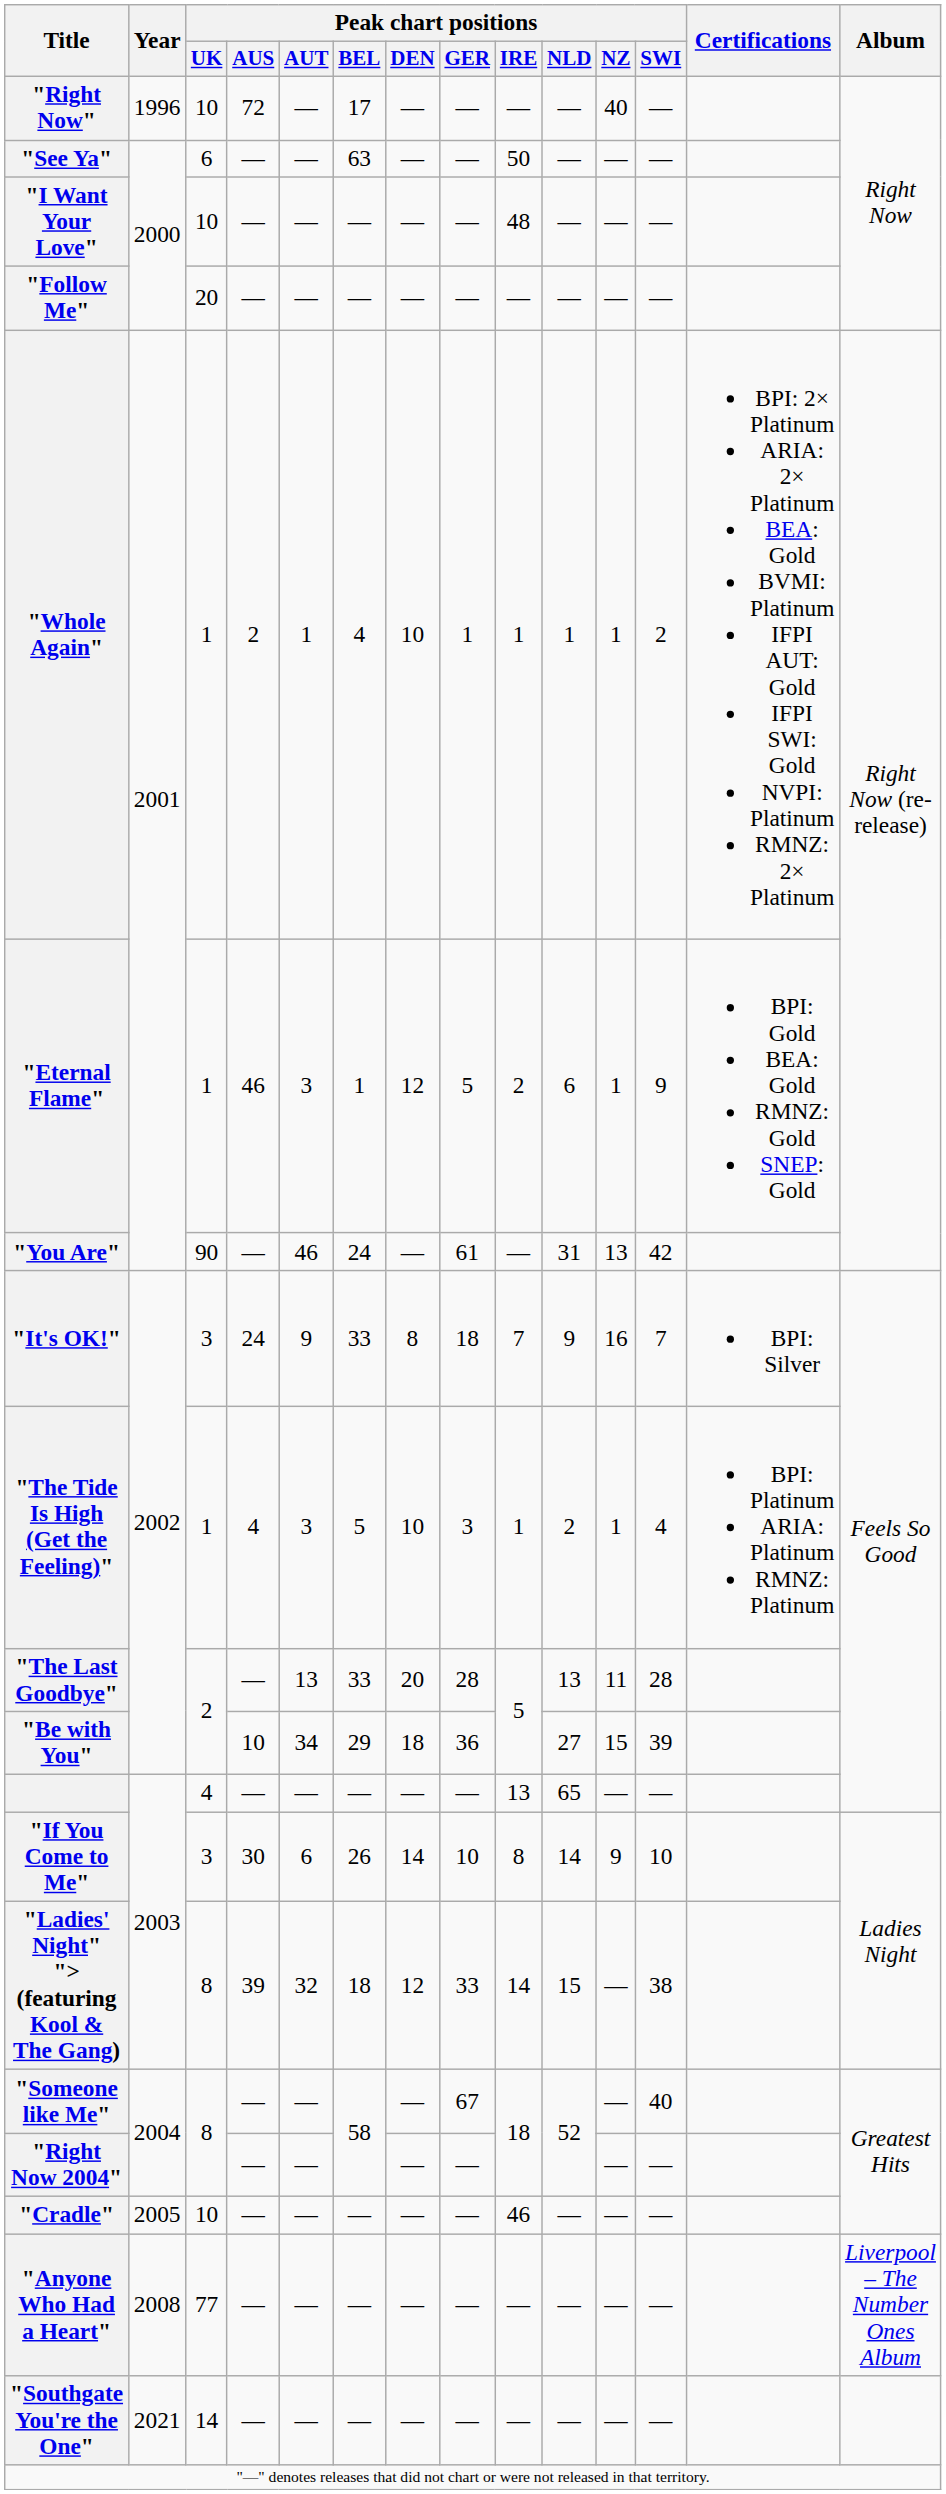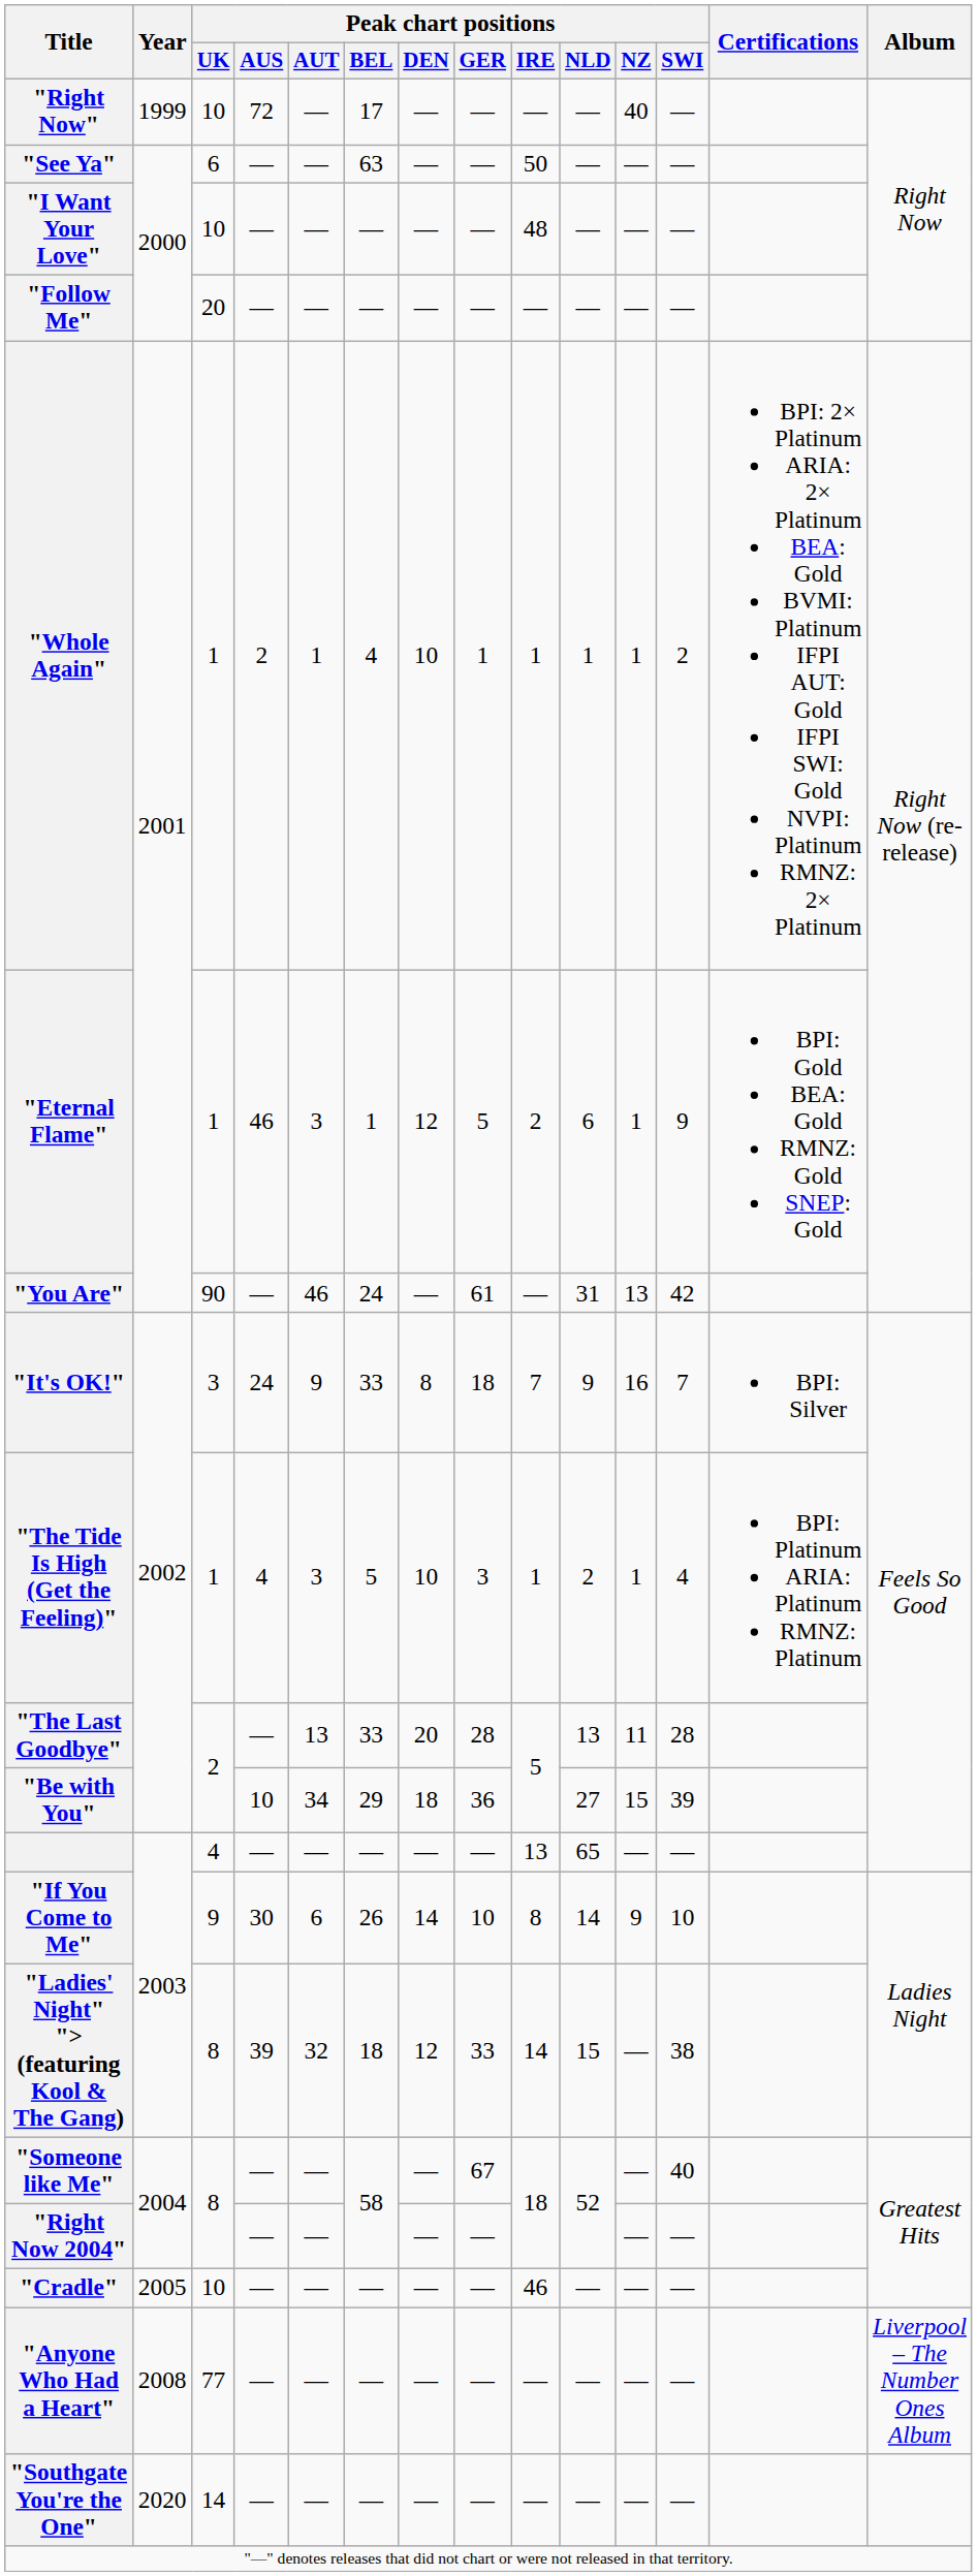 <table class="wikitable plainrowheaders" style="text-align:center;" border="1">
 <tr>
 <th scope="col" rowspan="2" style="width:18em;">Title</th>
 <th scope="col" rowspan="2">Year</th>
 <th scope="col" colspan="10">Peak chart positions</th>
 <th scope="col" rowspan="2" style="width:13em;"><a href='#'>Certifications</a></th>
 <th scope="col" rowspan="2">Album</th>
 </tr>
 <tr>
 <th scope="col" style="width:2.5em;font-size:90%;"><a href='#'>UK</a><br></th>
 <th scope="col" style="width:2.5em;font-size:90%;"><a href='#'>AUS</a><br></th>
 <th scope="col" style="width:2.5em;font-size:90%;"><a href='#'>AUT</a><br></th>
 <th scope="col" style="width:2.5em;font-size:90%;"><a href='#'>BEL</a><br></th>
 <th scope="col" style="width:2.5em;font-size:90%;"><a href='#'>DEN</a><br></th>
 <th scope="col" style="width:2.5em;font-size:90%;"><a href='#'>GER</a><br></th>
 <th scope="col" style="width:2.5em;font-size:90%;"><a href='#'>IRE</a><br></th>
 <th scope="col" style="width:2.5em;font-size:90%;"><a href='#'>NLD</a><br></th>
 <th scope="col" style="width:2.5em;font-size:90%;"><a href='#'>NZ</a><br></th>
 <th scope="col" style="width:2.5em;font-size:90%;"><a href='#'>SWI</a><br></th>
 </tr>
 <tr>
 <th scope="row">"<a href='#'>Right Now</a>"</th>
-<td>1996</td>
+<td>1999</td>
 <td>10</td>
 <td>72</td>
 <td>—</td>
 <td>17</td>
 <td>—</td>
 <td>—</td>
 <td>—</td>
 <td>—</td>
 <td>40</td>
 <td>—</td>
 <td></td>
 <td rowspan="4"><em>Right Now</em></td>
 </tr>
 <tr>
 <th scope="row">"<a href='#'>See Ya</a>"</th>
 <td rowspan="3">2000</td>
 <td>6</td>
 <td>—</td>
 <td>—</td>
 <td>63</td>
 <td>—</td>
 <td>—</td>
 <td>50</td>
 <td>—</td>
 <td>—</td>
 <td>—</td>
 <td></td>
 </tr>
 <tr>
 <th scope="row">"<a href='#'>I Want Your Love</a>"</th>
 <td>10</td>
 <td>—</td>
 <td>—</td>
 <td>—</td>
 <td>—</td>
 <td>—</td>
 <td>48</td>
 <td>—</td>
 <td>—</td>
 <td>—</td>
 <td></td>
 </tr>
 <tr>
 <th scope="row">"<a href='#'>Follow Me</a>"</th>
 <td>20</td>
 <td>—</td>
 <td>—</td>
 <td>—</td>
 <td>—</td>
 <td>—</td>
 <td>—</td>
 <td>—</td>
 <td>—</td>
 <td>—</td>
 <td></td>
 </tr>
 <tr>
 <th scope="row">"<a href='#'>Whole Again</a>"</th>
 <td rowspan="3">2001</td>
 <td>1</td>
 <td>2</td>
 <td>1</td>
 <td>4</td>
 <td>10</td>
 <td>1</td>
 <td>1</td>
 <td>1</td>
 <td>1</td>
 <td>2</td>
 <td><br><ul><li>BPI: 2× Platinum</li><li>ARIA: 2× Platinum</li><li><a href='#'>BEA</a>: Gold</li><li>BVMI: Platinum</li><li>IFPI AUT: Gold</li><li>IFPI SWI: Gold</li><li>NVPI: Platinum</li><li>RMNZ: 2× Platinum</li></ul></td>
 <td rowspan="3"><em>Right Now</em> (re-release)</td>
 </tr>
 <tr>
 <th scope="row">"<a href='#'>Eternal Flame</a>"</th>
 <td>1</td>
 <td>46</td>
 <td>3</td>
 <td>1</td>
 <td>12</td>
 <td>5</td>
 <td>2</td>
 <td>6</td>
 <td>1</td>
 <td>9</td>
 <td><br><ul><li>BPI: Gold</li><li>BEA: Gold</li><li>RMNZ: Gold</li><li><a href='#'>SNEP</a>: Gold</li></ul></td>
 </tr>
 <tr>
 <th scope="row">"<a href='#'>You Are</a>"</th>
 <td>90</td>
 <td>—</td>
 <td>46</td>
 <td>24</td>
 <td>—</td>
 <td>61</td>
 <td>—</td>
 <td>31</td>
 <td>13</td>
 <td>42</td>
 <td></td>
 </tr>
 <tr>
 <th scope="row">"<a href='#'>It's OK!</a>"</th>
 <td rowspan="4">2002</td>
 <td>3</td>
 <td>24</td>
 <td>9</td>
 <td>33</td>
 <td>8</td>
 <td>18</td>
 <td>7</td>
 <td>9</td>
 <td>16</td>
 <td>7</td>
 <td><br><ul><li>BPI: Silver</li></ul></td>
 <td rowspan="5"><em>Feels So Good</em></td>
 </tr>
 <tr>
 <th scope="row">"<a href='#'>The Tide Is High (Get the Feeling)</a>"</th>
 <td>1</td>
 <td>4</td>
 <td>3</td>
 <td>5</td>
 <td>10</td>
 <td>3</td>
 <td>1</td>
 <td>2</td>
 <td>1</td>
 <td>4</td>
 <td><br><ul><li>BPI: Platinum</li><li>ARIA: Platinum</li><li>RMNZ: Platinum</li></ul></td>
 </tr>
 <tr>
 <th scope="row">"<a href='#'>The Last Goodbye</a>"</th>
 <td rowspan="2">2</td>
 <td>—</td>
 <td>13</td>
 <td>33</td>
 <td>20</td>
 <td>28</td>
 <td rowspan="2">5</td>
 <td>13</td>
 <td>11</td>
 <td>28</td>
 <td></td>
 </tr>
 <tr>
 <th scope="row">"<a href='#'>Be with You</a>"</th>
 <td>10</td>
 <td>34</td>
 <td>29</td>
 <td>18</td>
 <td>36</td>
 <td>27</td>
 <td>15</td>
 <td>39</td>
 <td></td>
 </tr>
 <tr>
 <th scope="row"></th>
 <td rowspan="3">2003</td>
 <td>4</td>
 <td>—</td>
 <td>—</td>
 <td>—</td>
 <td>—</td>
 <td>—</td>
 <td>13</td>
 <td>65</td>
 <td>—</td>
 <td>—</td>
 <td></td>
 </tr>
 <tr>
 <th scope="row">"<a href='#'>If You Come to Me</a>"</th>
-<td>3</td>
+<td>9</td>
 <td>30</td>
 <td>6</td>
 <td>26</td>
 <td>14</td>
 <td>10</td>
 <td>8</td>
 <td>14</td>
 <td>9</td>
 <td>10</td>
 <td></td>
 <td rowspan="2"><em>Ladies Night</em></td>
 </tr>
 <tr>
 <th scope="row">"<a href='#'>Ladies' Night</a>"<br><span>">(featuring <a href='#'>Kool & The Gang</a>)</span></th>
 <td>8</td>
 <td>39</td>
 <td>32</td>
 <td>18</td>
 <td>12</td>
 <td>33</td>
 <td>14</td>
 <td>15</td>
 <td>—</td>
 <td>38</td>
 <td></td>
 </tr>
 <tr>
 <th scope="row">"<a href='#'>Someone like Me</a>"</th>
 <td rowspan="2">2004</td>
 <td rowspan="2">8</td>
 <td>—</td>
 <td>—</td>
 <td rowspan="2">58</td>
 <td>—</td>
 <td>67</td>
 <td rowspan="2">18</td>
 <td rowspan="2">52</td>
 <td>—</td>
 <td>40</td>
 <td></td>
 <td rowspan="3"><em>Greatest Hits</em></td>
 </tr>
 <tr>
 <th scope="row">"<a href='#'>Right Now 2004</a>"</th>
 <td>—</td>
 <td>—</td>
 <td>—</td>
 <td>—</td>
 <td>—</td>
 <td>—</td>
 <td></td>
 </tr>
 <tr>
 <th scope="row">"<a href='#'>Cradle</a>"</th>
 <td>2005</td>
 <td>10</td>
 <td>—</td>
 <td>—</td>
 <td>—</td>
 <td>—</td>
 <td>—</td>
 <td>46</td>
 <td>—</td>
 <td>—</td>
 <td>—</td>
 <td></td>
 </tr>
 <tr>
 <th scope="row">"<a href='#'>Anyone Who Had a Heart</a>"</th>
 <td>2008</td>
 <td>77</td>
 <td>—</td>
 <td>—</td>
 <td>—</td>
 <td>—</td>
 <td>—</td>
 <td>—</td>
 <td>—</td>
 <td>—</td>
 <td>—</td>
 <td></td>
 <td><em><a href='#'>Liverpool – The Number Ones Album</a></em></td>
 </tr>
 <tr>
 <th scope="row">"<a href='#'>Southgate You're the One</a>"</th>
-<td>2021</td>
+<td>2020</td>
 <td>14</td>
 <td>—</td>
 <td>—</td>
 <td>—</td>
 <td>—</td>
 <td>—</td>
 <td>—</td>
 <td>—</td>
 <td>—</td>
 <td>—</td>
 <td></td>
 <td></td>
 </tr>
 <tr>
 <td align="center" colspan="15" style="font-size:8pt">"—" denotes releases that did not chart or were not released in that territory.</td>
 </tr>
 </table>
